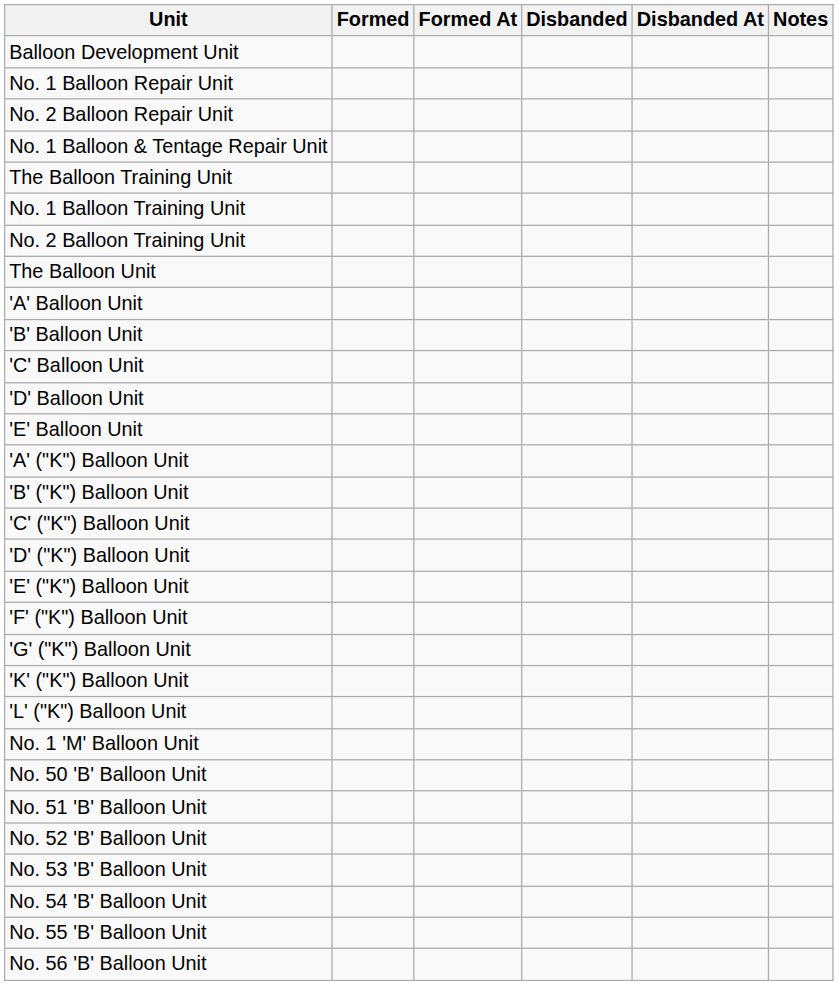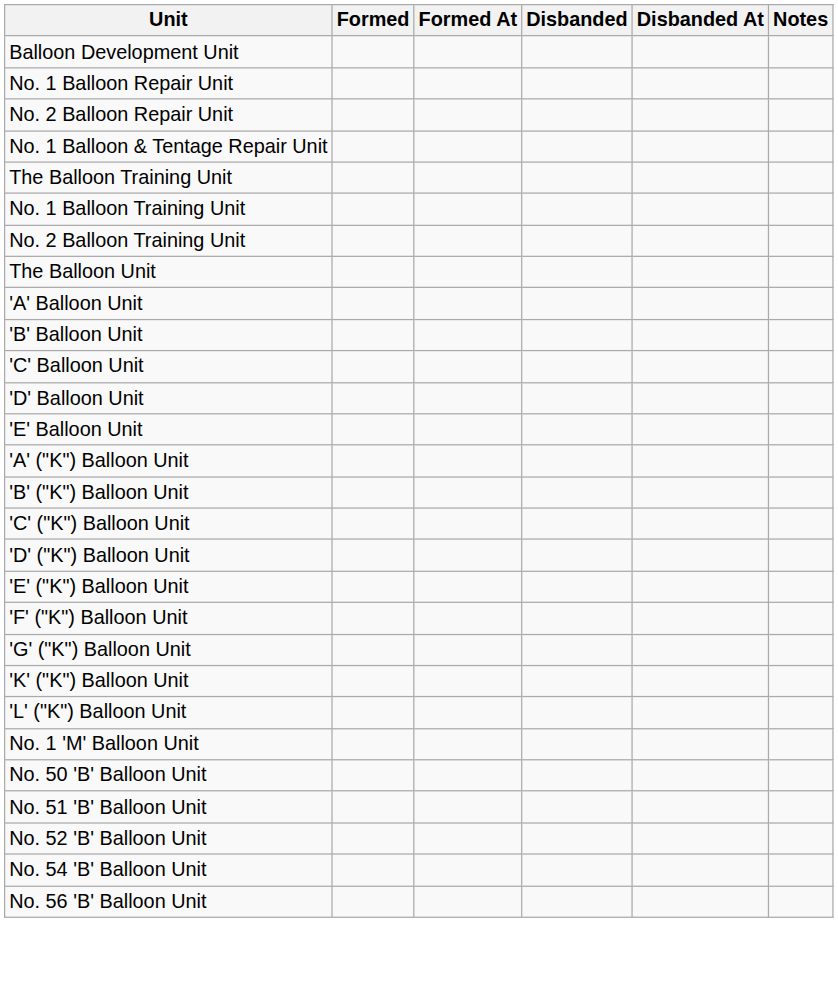 <table class="wikitable sortable">
 <tr>
 <th>Unit</th>
 <th>Formed</th>
 <th>Formed At</th>
 <th>Disbanded</th>
 <th>Disbanded At</th>
 <th>Notes</th>
 </tr>
 <tr>
 <td>Balloon Development Unit</td>
 <td></td>
 <td></td>
 <td></td>
 <td></td>
 <td></td>
 </tr>
 <tr>
 <td>No. 1 Balloon Repair Unit</td>
 <td></td>
 <td></td>
 <td></td>
 <td></td>
 <td></td>
 </tr>
 <tr>
 <td>No. 2 Balloon Repair Unit</td>
 <td></td>
 <td></td>
 <td></td>
 <td></td>
 <td></td>
 </tr>
 <tr>
 <td>No. 1 Balloon & Tentage Repair Unit</td>
 <td></td>
 <td></td>
 <td></td>
 <td></td>
 <td></td>
 </tr>
 <tr>
 <td>The Balloon Training Unit</td>
 <td></td>
 <td></td>
 <td></td>
 <td></td>
 <td></td>
 </tr>
 <tr>
 <td>No. 1 Balloon Training Unit</td>
 <td></td>
 <td></td>
 <td></td>
 <td></td>
 <td></td>
 </tr>
 <tr>
 <td>No. 2 Balloon Training Unit</td>
 <td></td>
 <td></td>
 <td></td>
 <td></td>
 <td></td>
 </tr>
 <tr>
 <td>The Balloon Unit</td>
 <td></td>
 <td></td>
 <td></td>
 <td></td>
 <td></td>
 </tr>
 <tr>
 <td>'A' Balloon Unit</td>
 <td></td>
 <td></td>
 <td></td>
 <td></td>
 <td></td>
 </tr>
 <tr>
 <td>'B' Balloon Unit</td>
 <td></td>
 <td></td>
 <td></td>
 <td></td>
 <td></td>
 </tr>
 <tr>
 <td>'C' Balloon Unit</td>
 <td></td>
 <td></td>
 <td></td>
 <td></td>
 <td></td>
 </tr>
 <tr>
 <td>'D' Balloon Unit</td>
 <td></td>
 <td></td>
 <td></td>
 <td></td>
 <td></td>
 </tr>
 <tr>
 <td>'E' Balloon Unit</td>
 <td></td>
 <td></td>
 <td></td>
 <td></td>
 <td></td>
 </tr>
 <tr>
 <td>'A' ("K") Balloon Unit</td>
 <td></td>
 <td></td>
 <td></td>
 <td></td>
 <td></td>
 </tr>
 <tr>
 <td>'B' ("K") Balloon Unit</td>
 <td></td>
 <td></td>
 <td></td>
 <td></td>
 <td></td>
 </tr>
 <tr>
 <td>'C' ("K") Balloon Unit</td>
 <td></td>
 <td></td>
 <td></td>
 <td></td>
 <td></td>
 </tr>
 <tr>
 <td>'D' ("K") Balloon Unit</td>
 <td></td>
 <td></td>
 <td></td>
 <td></td>
 <td></td>
 </tr>
 <tr>
 <td>'E' ("K") Balloon Unit</td>
 <td></td>
 <td></td>
 <td></td>
 <td></td>
 <td></td>
 </tr>
 <tr>
 <td>'F' ("K") Balloon Unit</td>
 <td></td>
 <td></td>
 <td></td>
 <td></td>
 <td></td>
 </tr>
 <tr>
 <td>'G' ("K") Balloon Unit</td>
 <td></td>
 <td></td>
 <td></td>
 <td></td>
 <td></td>
 </tr>
 <tr>
 <td>'K' ("K") Balloon Unit</td>
 <td></td>
 <td></td>
 <td></td>
 <td></td>
 <td></td>
 </tr>
 <tr>
 <td>'L' ("K") Balloon Unit</td>
 <td></td>
 <td></td>
 <td></td>
 <td></td>
 <td></td>
 </tr>
 <tr>
 <td>No. 1 'M' Balloon Unit</td>
 <td></td>
 <td></td>
 <td></td>
 <td></td>
 <td></td>
 </tr>
 <tr>
 <td>No. 50 'B' Balloon Unit</td>
 <td></td>
 <td></td>
 <td></td>
 <td></td>
 <td></td>
 </tr>
 <tr>
 <td>No. 51 'B' Balloon Unit</td>
 <td></td>
 <td></td>
 <td></td>
 <td></td>
 <td></td>
 </tr>
 <tr>
 <td>No. 52 'B' Balloon Unit</td>
 <td></td>
 <td></td>
 <td></td>
 <td></td>
 <td></td>
 </tr>
 <tr>
-<td>No. 53 'B' Balloon Unit</td>
-<td></td>
-<td></td>
-<td></td>
-<td></td>
-<td></td>
-</tr>
-<tr>
 <td>No. 54 'B' Balloon Unit</td>
-<td></td>
-<td></td>
-<td></td>
-<td></td>
-<td></td>
-</tr>
-<tr>
-<td>No. 55 'B' Balloon Unit</td>
 <td></td>
 <td></td>
 <td></td>
 <td></td>
 <td></td>
 </tr>
 <tr>
 <td>No. 56 'B' Balloon Unit</td>
 <td></td>
 <td></td>
 <td></td>
 <td></td>
 <td></td>
 </tr>
 </table>
